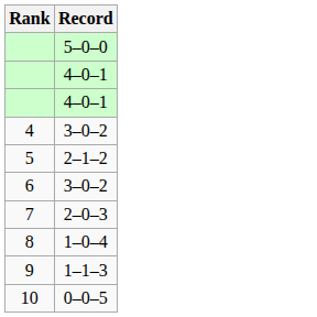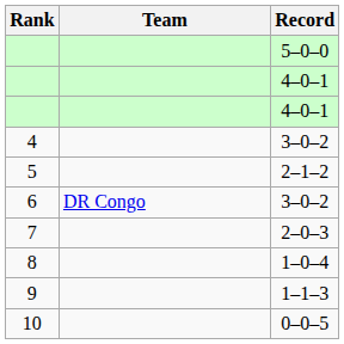 <table class=wikitable style="text-align:center;">
 <tr bgcolor=#ccffcc>
 <th>Rank</th>
+<th width=170>Team</th>
 <th>Record</th>
 </tr>
 <tr bgcolor=#ccffcc>
 <td></td>
+<td align=left></td>
 <td>5–0–0</td>
 </tr>
 <tr bgcolor=#ccffcc>
 <td></td>
+<td align=left></td>
 <td>4–0–1</td>
 </tr>
 <tr bgcolor=#ccffcc>
 <td></td>
+<td align=left></td>
 <td>4–0–1</td>
 </tr>
 <tr>
 <td>4</td>
+<td align=left></td>
 <td>3–0–2</td>
 </tr>
 <tr>
 <td>5</td>
+<td align=left></td>
 <td>2–1–2</td>
 </tr>
 <tr>
 <td>6</td>
+<td align=left> <a href='#'>DR Congo</a></td>
 <td>3–0–2</td>
 </tr>
 <tr>
 <td>7</td>
+<td align=left></td>
 <td>2–0–3</td>
 </tr>
 <tr>
 <td>8</td>
+<td align=left></td>
 <td>1–0–4</td>
 </tr>
 <tr>
 <td>9</td>
+<td align=left></td>
 <td>1–1–3</td>
 </tr>
 <tr>
 <td>10</td>
+<td align=left></td>
 <td>0–0–5</td>
 </tr>
 </table>
